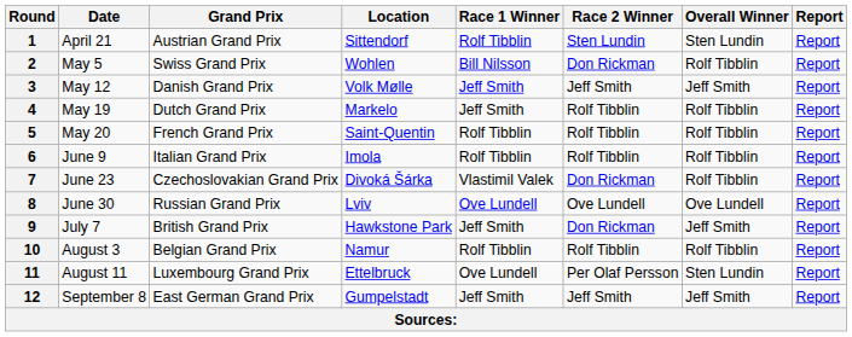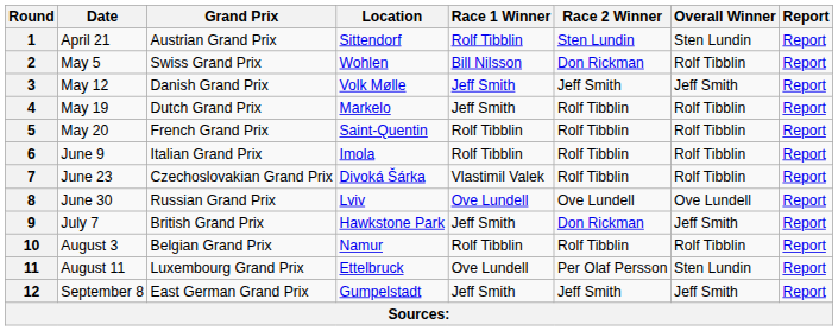 <table class="wikitable" style="font-size: 95%;">
 <tr>
 <th align=center>Round</th>
 <th align=center>Date</th>
 <th align=center>Grand Prix</th>
 <th align=center>Location</th>
 <th align=center>Race 1 Winner</th>
 <th align=center>Race 2 Winner</th>
 <th align=center>Overall Winner</th>
 <th align=center>Report</th>
 </tr>
 <tr>
 <th>1</th>
 <td>April 21</td>
 <td> Austrian Grand Prix</td>
 <td><a href='#'>Sittendorf</a></td>
 <td> <a href='#'>Rolf Tibblin</a></td>
 <td> <a href='#'>Sten Lundin</a></td>
 <td> Sten Lundin</td>
 <td><a href='#'>Report</a></td>
 </tr>
 <tr>
 <th>2</th>
 <td>May 5</td>
 <td> Swiss Grand Prix</td>
 <td><a href='#'>Wohlen</a></td>
 <td> <a href='#'>Bill Nilsson</a></td>
 <td> <a href='#'>Don Rickman</a></td>
 <td> Rolf Tibblin</td>
 <td><a href='#'>Report</a></td>
 </tr>
 <tr>
 <th>3</th>
 <td>May 12</td>
 <td> Danish Grand Prix</td>
 <td><a href='#'>Volk Mølle</a></td>
 <td> <a href='#'>Jeff Smith</a></td>
 <td> Jeff Smith</td>
 <td> Jeff Smith</td>
 <td><a href='#'>Report</a></td>
 </tr>
 <tr>
 <th>4</th>
 <td>May 19</td>
 <td> Dutch Grand Prix</td>
 <td><a href='#'>Markelo</a></td>
 <td> Jeff Smith</td>
 <td> Rolf Tibblin</td>
 <td> Rolf Tibblin</td>
 <td><a href='#'>Report</a></td>
 </tr>
 <tr>
 <th>5</th>
 <td>May 20</td>
 <td> French Grand Prix</td>
 <td><a href='#'>Saint-Quentin</a></td>
 <td> Rolf Tibblin</td>
 <td> Rolf Tibblin</td>
 <td> Rolf Tibblin</td>
 <td><a href='#'>Report</a></td>
 </tr>
 <tr>
 <th>6</th>
 <td>June 9</td>
 <td> Italian Grand Prix</td>
 <td><a href='#'>Imola</a></td>
 <td> Rolf Tibblin</td>
 <td> Rolf Tibblin</td>
 <td> Rolf Tibblin</td>
 <td><a href='#'>Report</a></td>
 </tr>
 <tr>
 <th>7</th>
 <td>June 23</td>
 <td> Czechoslovakian Grand Prix</td>
 <td><a href='#'>Divoká Šárka</a></td>
 <td> Vlastimil Valek</td>
-<td> <a href='#'>Don Rickman</a></td>
+<td> Rolf Tibblin</td>
 <td> Rolf Tibblin</td>
 <td><a href='#'>Report</a></td>
 </tr>
 <tr>
 <th>8</th>
 <td>June 30</td>
 <td> Russian Grand Prix</td>
 <td><a href='#'>Lviv</a></td>
 <td> <a href='#'>Ove Lundell</a></td>
 <td> Ove Lundell</td>
 <td> Ove Lundell</td>
 <td><a href='#'>Report</a></td>
 </tr>
 <tr>
 <th>9</th>
 <td>July 7</td>
 <td> British Grand Prix</td>
 <td><a href='#'>Hawkstone Park</a></td>
 <td> Jeff Smith</td>
 <td> <a href='#'>Don Rickman</a></td>
 <td> Jeff Smith</td>
 <td><a href='#'>Report</a></td>
 </tr>
 <tr>
 <th>10</th>
 <td>August 3</td>
 <td> Belgian Grand Prix</td>
 <td><a href='#'>Namur</a></td>
 <td> Rolf Tibblin</td>
 <td> Rolf Tibblin</td>
 <td> Rolf Tibblin</td>
 <td><a href='#'>Report</a></td>
 </tr>
 <tr>
 <th>11</th>
 <td>August 11</td>
 <td> Luxembourg Grand Prix</td>
 <td><a href='#'>Ettelbruck</a></td>
 <td> Ove Lundell</td>
 <td> Per Olaf Persson</td>
 <td> Sten Lundin</td>
 <td><a href='#'>Report</a></td>
 </tr>
 <tr>
 <th>12</th>
 <td>September 8</td>
 <td> East German Grand Prix</td>
 <td><a href='#'>Gumpelstadt</a></td>
 <td> Jeff Smith</td>
 <td> Jeff Smith</td>
 <td> Jeff Smith</td>
 <td><a href='#'>Report</a></td>
 </tr>
 <tr>
 <th colspan=8>Sources:</th>
 </tr>
 </table>
